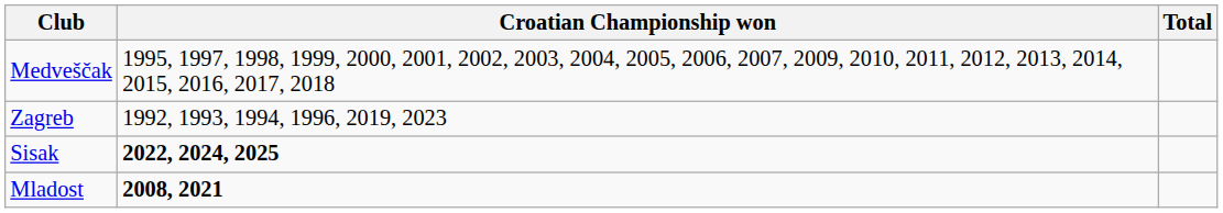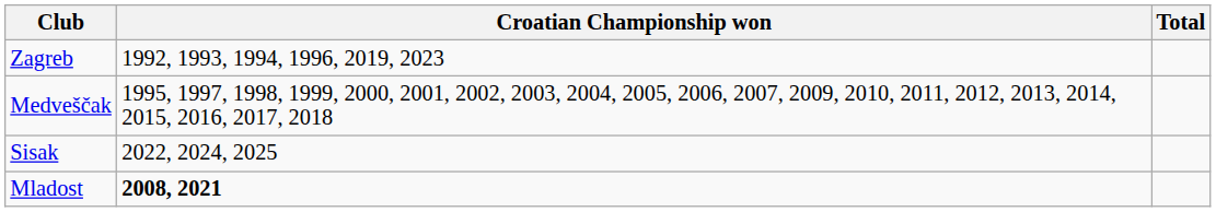 <table class="wikitable">
 <tr>
 <th>Club</th>
 <th>Croatian Championship won</th>
 <th>Total</th>
 </tr>
 <tr>
+<td><a href='#'>Zagreb</a></td>
+<td>1992, 1993, 1994, 1996, 2019, 2023</td>
+<td></td>
+</tr>
+<tr>
 <td><a href='#'>Medveščak</a></td>
 <td>1995, 1997, 1998, 1999, 2000, 2001, 2002, 2003, 2004, 2005, 2006, 2007, 2009, 2010, 2011, 2012, 2013, 2014, 2015, 2016, 2017, 2018</td>
 <td></td>
 </tr>
 <tr>
-<td><a href='#'>Zagreb</a></td>
-<td>1992, 1993, 1994, 1996, 2019, 2023</td>
-<td></td>
-</tr>
-<tr>
 <td><a href='#'>Sisak</a></td>
-<td><strong>2022, 2024, 2025</strong></td>
+<td>2022, 2024, 2025</td>
 <td></td>
 </tr>
 <tr>
 <td><a href='#'>Mladost</a></td>
 <td><strong>2008, 2021</strong></td>
 <td></td>
 </tr>
 </table>
